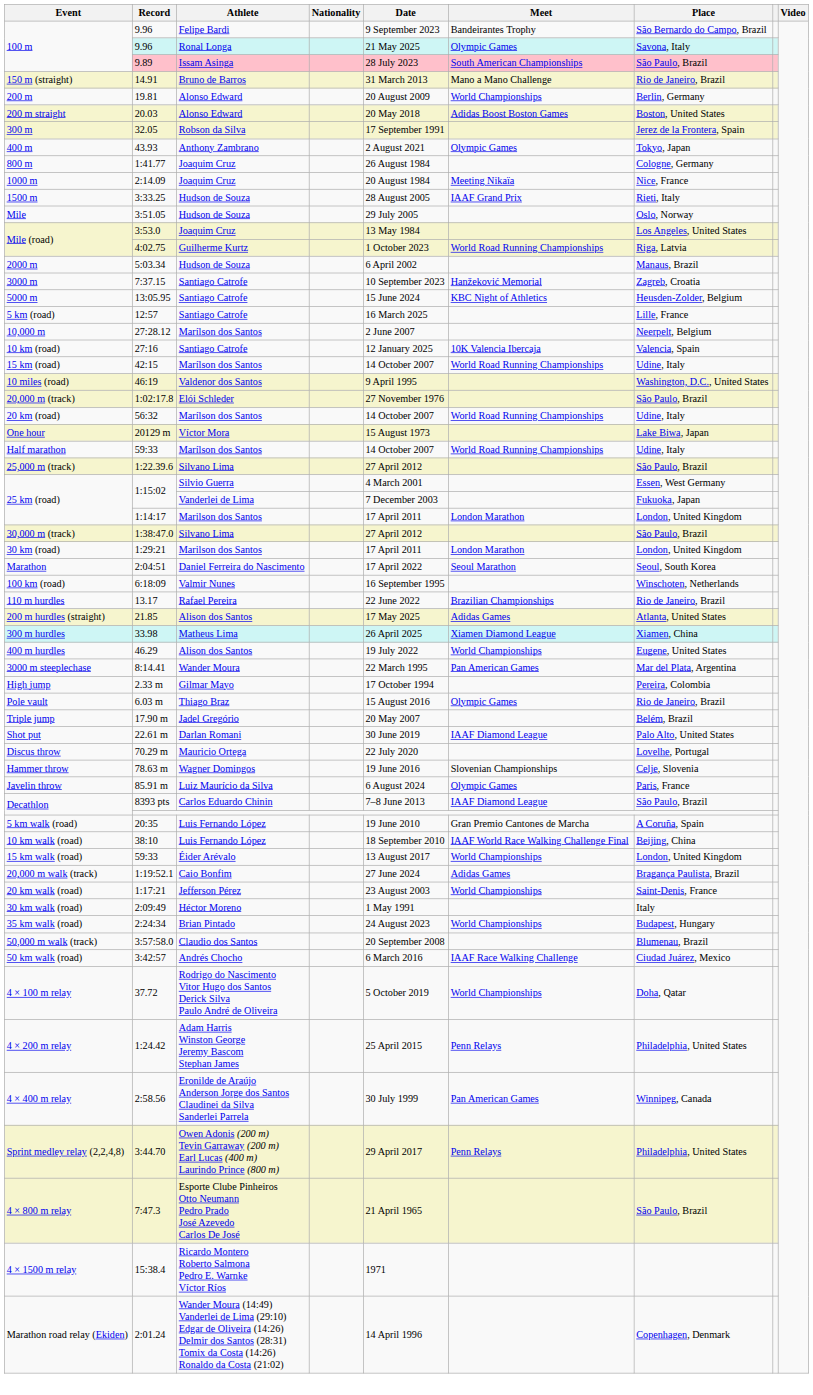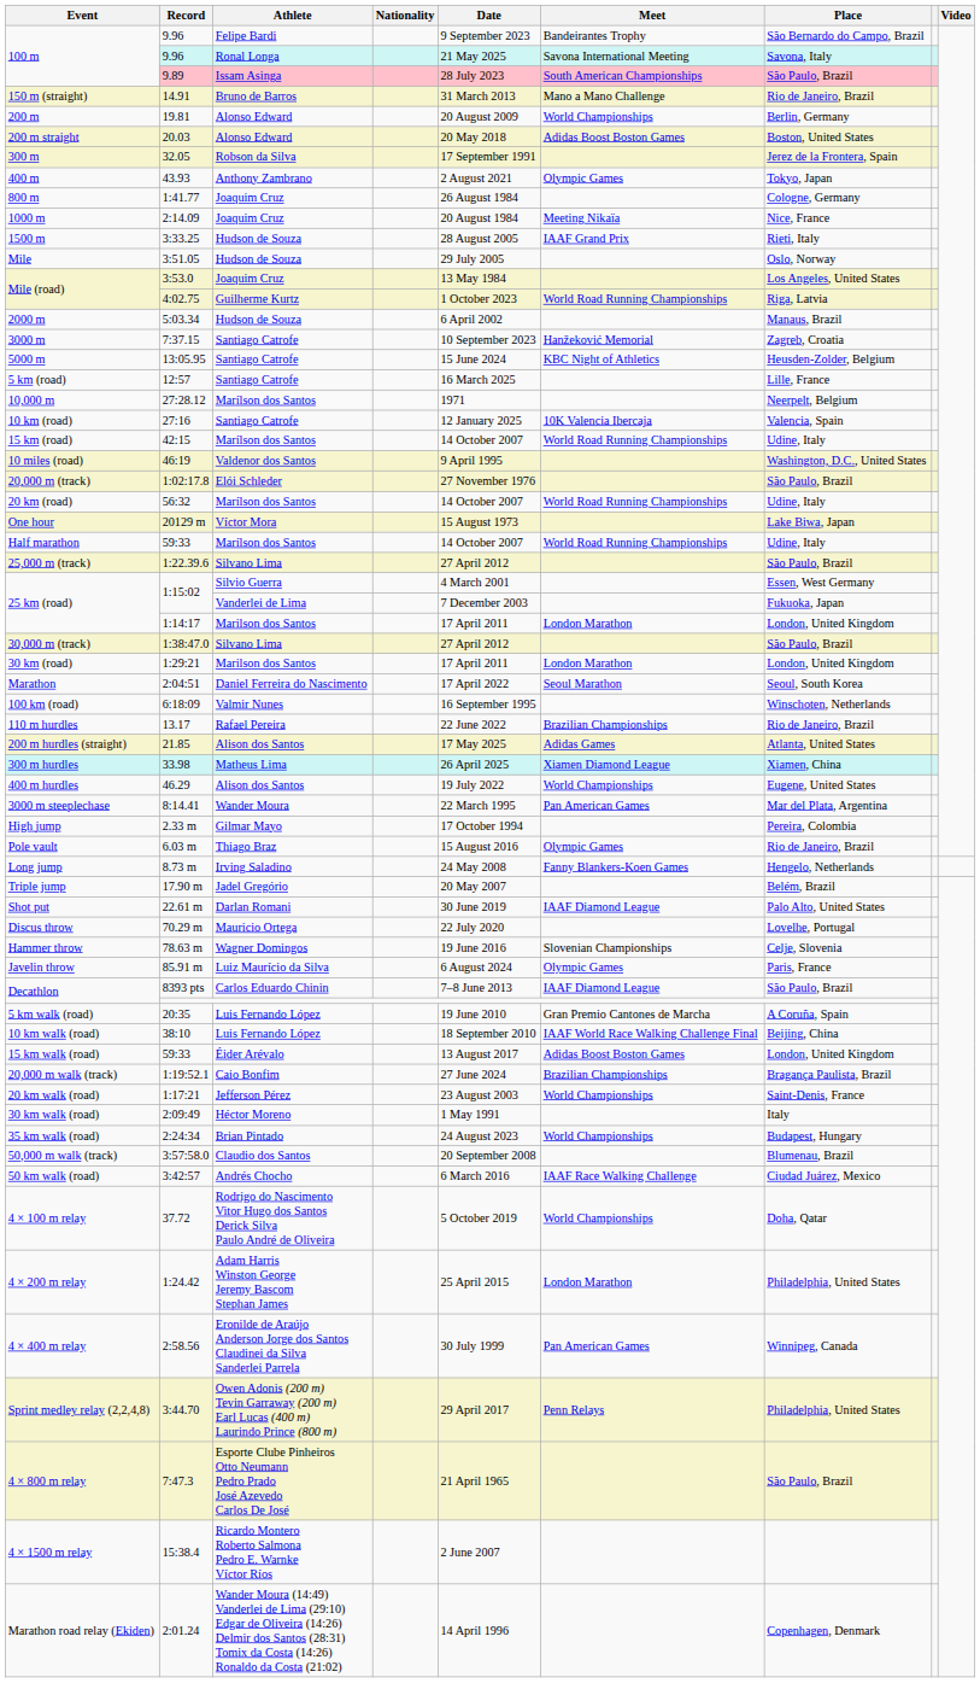 <table class="wikitable" style="font-size:95%; width: 95%;">
 <tr>
 <th>Event</th>
 <th>Record</th>
 <th>Athlete</th>
 <th>Nationality</th>
 <th>Date</th>
 <th>Meet</th>
 <th>Place</th>
 <th></th>
 <th>Video</th>
 </tr>
 <tr>
 <td rowspan=3><a href='#'>100 m</a></td>
 <td>9.96 </td>
 <td><a href='#'>Felipe Bardi</a></td>
 <td></td>
 <td>9 September 2023</td>
 <td>Bandeirantes Trophy</td>
 <td><a href='#'>São Bernardo do Campo</a>, Brazil</td>
 <td></td>
 </tr>
 <tr bgcolor=#CEF6F5>
 <td>9.96 </td>
 <td><a href='#'>Ronal Longa</a></td>
 <td></td>
 <td>21 May 2025</td>
-<td><a href='#'>Olympic Games</a></td>
+<td>Savona International Meeting</td>
 <td><a href='#'>Savona</a>, Italy</td>
 <td></td>
 </tr>
 <tr style="background:pink">
 <td>9.89 </td>
 <td><a href='#'>Issam Asinga</a></td>
 <td></td>
 <td>28 July 2023</td>
 <td><a href='#'>South American Championships</a></td>
 <td><a href='#'>São Paulo</a>, Brazil</td>
 <td></td>
 </tr>
 <tr style="background:#f6F5CE;">
 <td><a href='#'>150 m</a> (straight)</td>
 <td>14.91 </td>
 <td><a href='#'>Bruno de Barros</a></td>
 <td></td>
 <td>31 March 2013</td>
 <td>Mano a Mano Challenge</td>
 <td><a href='#'>Rio de Janeiro</a>, Brazil</td>
 <td></td>
 </tr>
 <tr>
 <td><a href='#'>200 m</a></td>
 <td>19.81 </td>
 <td><a href='#'>Alonso Edward</a></td>
 <td></td>
 <td>20 August 2009</td>
 <td><a href='#'>World Championships</a></td>
 <td><a href='#'>Berlin</a>, Germany</td>
 <td></td>
 </tr>
 <tr style="background:#f6F5CE;">
 <td><a href='#'>200 m straight</a></td>
 <td>20.03 </td>
 <td><a href='#'>Alonso Edward</a></td>
 <td></td>
 <td>20 May 2018</td>
 <td><a href='#'>Adidas Boost Boston Games</a></td>
 <td><a href='#'>Boston</a>, United States</td>
 <td></td>
 </tr>
 <tr style="background:#f6F5CE;">
 <td><a href='#'>300 m</a></td>
 <td>32.05</td>
 <td><a href='#'>Robson da Silva</a></td>
 <td></td>
 <td>17 September 1991</td>
 <td></td>
 <td><a href='#'>Jerez de la Frontera</a>, Spain</td>
 <td></td>
 </tr>
 <tr>
 <td><a href='#'>400 m</a></td>
 <td>43.93</td>
 <td><a href='#'>Anthony Zambrano</a></td>
 <td></td>
 <td>2 August 2021</td>
 <td><a href='#'>Olympic Games</a></td>
 <td><a href='#'>Tokyo</a>, Japan</td>
 <td></td>
 </tr>
 <tr>
 <td><a href='#'>800 m</a></td>
 <td>1:41.77</td>
 <td><a href='#'>Joaquim Cruz</a></td>
 <td></td>
 <td>26 August 1984</td>
 <td></td>
 <td><a href='#'>Cologne</a>, Germany</td>
 <td></td>
 </tr>
 <tr>
 <td><a href='#'>1000 m</a></td>
 <td>2:14.09</td>
 <td><a href='#'>Joaquim Cruz</a></td>
 <td></td>
 <td>20 August 1984</td>
 <td><a href='#'>Meeting Nikaïa</a></td>
 <td><a href='#'>Nice</a>, France</td>
 <td></td>
 </tr>
 <tr>
 <td><a href='#'>1500 m</a></td>
 <td>3:33.25</td>
 <td><a href='#'>Hudson de Souza</a></td>
 <td></td>
 <td>28 August 2005</td>
 <td><a href='#'>IAAF Grand Prix</a></td>
 <td><a href='#'>Rieti</a>, Italy</td>
 <td></td>
 </tr>
 <tr>
 <td><a href='#'>Mile</a></td>
 <td>3:51.05</td>
 <td><a href='#'>Hudson de Souza</a></td>
 <td></td>
 <td>29 July 2005</td>
 <td></td>
 <td><a href='#'>Oslo</a>, Norway</td>
 <td></td>
 </tr>
 <tr style="background:#f6F5CE;">
 <td rowspan=2><a href='#'>Mile</a> (road)</td>
 <td>3:53.0 </td>
 <td><a href='#'>Joaquim Cruz</a></td>
 <td></td>
 <td>13 May 1984</td>
 <td></td>
 <td><a href='#'>Los Angeles</a>, United States</td>
 <td></td>
 </tr>
 <tr style="background:#f6F5CE;">
 <td>4:02.75</td>
 <td><a href='#'>Guilherme Kurtz</a></td>
 <td></td>
 <td>1 October 2023</td>
 <td><a href='#'>World Road Running Championships</a></td>
 <td><a href='#'>Riga</a>, Latvia</td>
 <td></td>
 </tr>
 <tr>
 <td><a href='#'>2000 m</a></td>
 <td>5:03.34</td>
 <td><a href='#'>Hudson de Souza</a></td>
 <td></td>
 <td>6 April 2002</td>
 <td></td>
 <td><a href='#'>Manaus</a>, Brazil</td>
 <td></td>
 </tr>
 <tr>
 <td><a href='#'>3000 m</a></td>
 <td>7:37.15</td>
 <td><a href='#'>Santiago Catrofe</a></td>
 <td></td>
 <td>10 September 2023</td>
 <td><a href='#'>Hanžeković Memorial</a></td>
 <td><a href='#'>Zagreb</a>, Croatia</td>
 <td></td>
 </tr>
 <tr>
 <td><a href='#'>5000 m</a></td>
 <td>13:05.95</td>
 <td><a href='#'>Santiago Catrofe</a></td>
 <td></td>
 <td>15 June 2024</td>
 <td><a href='#'>KBC Night of Athletics</a></td>
 <td><a href='#'>Heusden-Zolder</a>, Belgium</td>
 <td></td>
 </tr>
 <tr>
 <td><a href='#'>5 km</a> (road)</td>
 <td>12:57</td>
 <td><a href='#'>Santiago Catrofe</a></td>
 <td></td>
 <td>16 March 2025</td>
 <td></td>
 <td><a href='#'>Lille</a>, France</td>
 <td></td>
 </tr>
 <tr>
 <td><a href='#'>10,000 m</a></td>
 <td>27:28.12</td>
 <td><a href='#'>Marílson dos Santos</a></td>
 <td></td>
-<td>2 June 2007</td>
+<td>1971</td>
 <td></td>
 <td><a href='#'>Neerpelt</a>, Belgium</td>
 <td></td>
 </tr>
 <tr>
 <td><a href='#'>10 km</a> (road)</td>
 <td>27:16</td>
 <td><a href='#'>Santiago Catrofe</a></td>
 <td></td>
 <td>12 January 2025</td>
 <td><a href='#'>10K Valencia Ibercaja</a></td>
 <td><a href='#'>Valencia</a>, Spain</td>
 <td></td>
 </tr>
 <tr>
 <td><a href='#'>15 km</a> (road)</td>
 <td>42:15</td>
 <td><a href='#'>Marílson dos Santos</a></td>
 <td></td>
 <td>14 October 2007</td>
 <td><a href='#'>World Road Running Championships</a></td>
 <td><a href='#'>Udine</a>, Italy</td>
 <td></td>
 </tr>
 <tr style="background:#f6F5CE;">
 <td><a href='#'>10 miles</a> (road)</td>
 <td>46:19</td>
 <td><a href='#'>Valdenor dos Santos</a></td>
 <td></td>
 <td>9 April 1995</td>
 <td></td>
 <td><a href='#'>Washington, D.C.</a>, United States</td>
 <td></td>
 </tr>
 <tr style="background:#f6F5CE;">
 <td><a href='#'>20,000 m</a> (track)</td>
 <td>1:02:17.8</td>
 <td><a href='#'>Elói Schleder</a></td>
 <td></td>
 <td>27 November 1976</td>
 <td></td>
 <td><a href='#'>São Paulo</a>, Brazil</td>
 <td></td>
 </tr>
 <tr>
 <td><a href='#'>20 km</a> (road)</td>
 <td>56:32</td>
 <td><a href='#'>Marílson dos Santos</a></td>
 <td></td>
 <td>14 October 2007</td>
 <td><a href='#'>World Road Running Championships</a></td>
 <td><a href='#'>Udine</a>, Italy</td>
 <td></td>
 </tr>
 <tr style="background:#f6F5CE;">
 <td><a href='#'>One hour</a></td>
 <td>20129 m</td>
 <td><a href='#'>Víctor Mora</a></td>
 <td></td>
 <td>15 August 1973</td>
 <td></td>
 <td><a href='#'>Lake Biwa</a>, Japan</td>
 <td></td>
 </tr>
 <tr>
 <td><a href='#'>Half marathon</a></td>
 <td>59:33</td>
 <td><a href='#'>Marílson dos Santos</a></td>
 <td></td>
 <td>14 October 2007</td>
 <td><a href='#'>World Road Running Championships</a></td>
 <td><a href='#'>Udine</a>, Italy</td>
 <td></td>
 </tr>
 <tr style="background:#f6F5CE;">
 <td><a href='#'>25,000 m</a> (track)</td>
 <td>1:22.39.6</td>
 <td><a href='#'>Silvano Lima</a></td>
 <td></td>
 <td>27 April 2012</td>
 <td></td>
 <td><a href='#'>São Paulo</a>, Brazil</td>
 <td></td>
 </tr>
 <tr>
 <td rowspan=3><a href='#'>25 km</a> (road)</td>
 <td rowspan=2>1:15:02</td>
 <td><a href='#'>Silvio Guerra</a></td>
 <td></td>
 <td>4 March 2001</td>
 <td></td>
 <td><a href='#'>Essen</a>, West Germany</td>
 <td></td>
 </tr>
 <tr>
 <td><a href='#'>Vanderlei de Lima</a></td>
 <td></td>
 <td>7 December 2003</td>
 <td></td>
 <td><a href='#'>Fukuoka</a>, Japan</td>
 <td></td>
 </tr>
 <tr>
 <td>1:14:17 </td>
 <td><a href='#'>Marilson dos Santos</a></td>
 <td></td>
 <td>17 April 2011</td>
 <td><a href='#'>London Marathon</a></td>
 <td><a href='#'>London</a>, United Kingdom</td>
 <td></td>
 </tr>
 <tr style="background:#f6F5CE;">
 <td><a href='#'>30,000 m</a> (track)</td>
 <td>1:38:47.0</td>
 <td><a href='#'>Silvano Lima</a></td>
 <td></td>
 <td>27 April 2012</td>
 <td></td>
 <td><a href='#'>São Paulo</a>, Brazil</td>
 <td></td>
 </tr>
 <tr>
 <td><a href='#'>30 km</a> (road)</td>
 <td>1:29:21</td>
 <td><a href='#'>Marilson dos Santos</a></td>
 <td></td>
 <td>17 April 2011</td>
 <td><a href='#'>London Marathon</a></td>
 <td><a href='#'>London</a>, United Kingdom</td>
 <td></td>
 </tr>
 <tr>
 <td><a href='#'>Marathon</a></td>
 <td>2:04:51</td>
 <td><a href='#'>Daniel Ferreira do Nascimento</a></td>
 <td></td>
 <td>17 April 2022</td>
 <td><a href='#'>Seoul Marathon</a></td>
 <td><a href='#'>Seoul</a>, South Korea</td>
 <td></td>
 </tr>
 <tr>
 <td><a href='#'>100 km</a> (road)</td>
 <td>6:18:09 </td>
 <td><a href='#'>Valmir Nunes</a></td>
 <td></td>
 <td>16 September 1995</td>
 <td></td>
 <td><a href='#'>Winschoten</a>, Netherlands</td>
 <td></td>
 </tr>
 <tr>
 <td><a href='#'>110 m hurdles</a></td>
 <td>13.17 </td>
 <td><a href='#'>Rafael Pereira</a></td>
 <td></td>
 <td>22 June 2022</td>
 <td><a href='#'>Brazilian Championships</a></td>
 <td><a href='#'>Rio de Janeiro</a>, Brazil</td>
 <td></td>
 </tr>
 <tr style="background:#f6F5CE;">
 <td><a href='#'>200 m hurdles</a> (straight)</td>
 <td>21.85 </td>
 <td><a href='#'>Alison dos Santos</a></td>
 <td></td>
 <td>17 May 2025</td>
 <td><a href='#'>Adidas Games</a></td>
 <td><a href='#'>Atlanta</a>, United States</td>
 <td></td>
 </tr>
 <tr bgcolor=#CEF6F5>
 <td><a href='#'>300 m hurdles</a></td>
 <td>33.98</td>
 <td><a href='#'>Matheus Lima</a></td>
 <td></td>
 <td>26 April 2025</td>
 <td><a href='#'>Xiamen Diamond League</a></td>
 <td><a href='#'>Xiamen</a>, China</td>
 <td></td>
 </tr>
 <tr>
 <td><a href='#'>400 m hurdles</a></td>
 <td>46.29</td>
 <td><a href='#'>Alison dos Santos</a></td>
 <td></td>
 <td>19 July 2022</td>
 <td><a href='#'>World Championships</a></td>
 <td><a href='#'>Eugene</a>, United States</td>
 <td></td>
 </tr>
 <tr>
 <td><a href='#'>3000 m steeplechase</a></td>
 <td>8:14.41</td>
 <td><a href='#'>Wander Moura</a></td>
 <td></td>
 <td>22 March 1995</td>
 <td><a href='#'>Pan American Games</a></td>
 <td><a href='#'>Mar del Plata</a>, Argentina</td>
 <td></td>
 </tr>
 <tr>
 <td><a href='#'>High jump</a></td>
 <td>2.33 m </td>
 <td><a href='#'>Gilmar Mayo</a></td>
 <td></td>
 <td>17 October 1994</td>
 <td></td>
 <td><a href='#'>Pereira</a>, Colombia</td>
 <td></td>
 </tr>
 <tr>
 <td><a href='#'>Pole vault</a></td>
 <td>6.03 m</td>
 <td><a href='#'>Thiago Braz</a></td>
 <td></td>
 <td>15 August 2016</td>
 <td><a href='#'>Olympic Games</a></td>
 <td><a href='#'>Rio de Janeiro</a>, Brazil</td>
 <td></td>
 </tr>
 <tr>
+<td><a href='#'>Long jump</a></td>
+<td>8.73 m </td>
+<td><a href='#'>Irving Saladino</a></td>
+<td></td>
+<td>24 May 2008</td>
+<td><a href='#'>Fanny Blankers-Koen Games</a></td>
+<td><a href='#'>Hengelo</a>, Netherlands</td>
+<td></td>
+<td></td>
+</tr>
+<tr>
 <td><a href='#'>Triple jump</a></td>
 <td>17.90 m </td>
 <td><a href='#'>Jadel Gregório</a></td>
 <td></td>
 <td>20 May 2007</td>
 <td></td>
 <td><a href='#'>Belém</a>, Brazil</td>
 <td></td>
 </tr>
 <tr>
 <td><a href='#'>Shot put</a></td>
 <td>22.61 m</td>
 <td><a href='#'>Darlan Romani</a></td>
 <td></td>
 <td>30 June 2019</td>
 <td><a href='#'>IAAF Diamond League</a></td>
 <td><a href='#'>Palo Alto</a>, United States</td>
 <td></td>
 </tr>
 <tr>
 <td><a href='#'>Discus throw</a></td>
 <td>70.29 m</td>
 <td><a href='#'>Mauricio Ortega</a></td>
 <td></td>
 <td>22 July 2020</td>
 <td></td>
 <td><a href='#'>Lovelhe</a>, Portugal</td>
 <td></td>
 </tr>
 <tr>
 <td><a href='#'>Hammer throw</a></td>
 <td>78.63 m</td>
 <td><a href='#'>Wagner Domingos</a></td>
 <td></td>
 <td>19 June 2016</td>
 <td>Slovenian Championships</td>
 <td><a href='#'>Celje</a>, Slovenia</td>
 <td></td>
 </tr>
 <tr>
 <td><a href='#'>Javelin throw</a></td>
 <td>85.91 m</td>
 <td><a href='#'>Luiz Maurício da Silva</a></td>
 <td></td>
 <td>6 August 2024</td>
 <td><a href='#'>Olympic Games</a></td>
 <td><a href='#'>Paris</a>, France</td>
 <td></td>
 </tr>
 <tr>
 <td rowspan=2><a href='#'>Decathlon</a></td>
 <td>8393 pts</td>
 <td><a href='#'>Carlos Eduardo Chinin</a></td>
 <td></td>
 <td>7–8 June 2013</td>
 <td><a href='#'>IAAF Diamond League</a></td>
 <td><a href='#'>São Paulo</a>, Brazil</td>
 <td></td>
 </tr>
 <tr>
 <td colspan=6></td>
 <td></td>
 </tr>
 <tr>
 <td><a href='#'>5 km walk</a> (road)</td>
 <td>20:35</td>
 <td><a href='#'>Luis Fernando López</a></td>
 <td></td>
 <td>19 June 2010</td>
 <td>Gran Premio Cantones de Marcha</td>
 <td><a href='#'>A Coruña</a>, Spain</td>
 <td></td>
 </tr>
 <tr>
 <td><a href='#'>10 km walk</a> (road)</td>
 <td>38:10</td>
 <td><a href='#'>Luis Fernando López</a></td>
 <td></td>
 <td>18 September 2010</td>
 <td><a href='#'>IAAF World Race Walking Challenge Final</a></td>
 <td><a href='#'>Beijing</a>, China</td>
 <td></td>
 </tr>
 <tr>
 <td><a href='#'>15 km walk</a> (road)</td>
 <td>59:33</td>
 <td><a href='#'>Éider Arévalo</a></td>
 <td></td>
 <td>13 August 2017</td>
-<td><a href='#'>World Championships</a></td>
+<td><a href='#'>Adidas Boost Boston Games</a></td>
 <td><a href='#'>London</a>, United Kingdom</td>
 <td></td>
 </tr>
 <tr>
 <td><a href='#'>20,000 m walk</a> (track)</td>
 <td>1:19:52.1 </td>
 <td><a href='#'>Caio Bonfim</a></td>
 <td></td>
 <td>27 June 2024</td>
-<td><a href='#'>Adidas Games</a></td>
+<td><a href='#'>Brazilian Championships</a></td>
 <td><a href='#'>Bragança Paulista</a>, Brazil</td>
 <td></td>
 </tr>
 <tr>
 <td><a href='#'>20 km walk</a> (road)</td>
 <td>1:17:21</td>
 <td><a href='#'>Jefferson Pérez</a></td>
 <td></td>
 <td>23 August 2003</td>
 <td><a href='#'>World Championships</a></td>
 <td><a href='#'>Saint-Denis</a>, France</td>
 <td></td>
 </tr>
 <tr>
 <td><a href='#'>30 km walk</a> (road)</td>
 <td>2:09:49</td>
 <td><a href='#'>Héctor Moreno</a></td>
 <td></td>
 <td>1 May 1991</td>
 <td></td>
 <td>Italy</td>
 <td></td>
 </tr>
 <tr>
 <td><a href='#'>35 km walk</a> (road)</td>
 <td>2:24:34</td>
 <td><a href='#'>Brian Pintado</a></td>
 <td></td>
 <td>24 August 2023</td>
 <td><a href='#'>World Championships</a></td>
 <td><a href='#'>Budapest</a>, Hungary</td>
 <td></td>
 </tr>
 <tr>
 <td><a href='#'>50,000 m walk</a> (track)</td>
 <td>3:57:58.0</td>
 <td><a href='#'>Claudio dos Santos</a></td>
 <td></td>
 <td>20 September 2008</td>
 <td></td>
 <td><a href='#'>Blumenau</a>, Brazil</td>
 <td></td>
 </tr>
 <tr>
 <td><a href='#'>50 km walk</a> (road)</td>
 <td>3:42:57 </td>
 <td><a href='#'>Andrés Chocho</a></td>
 <td></td>
 <td>6 March 2016</td>
 <td><a href='#'>IAAF Race Walking Challenge</a></td>
 <td><a href='#'>Ciudad Juárez</a>, Mexico</td>
 <td></td>
 </tr>
 <tr>
 <td><a href='#'>4 × 100 m relay</a></td>
 <td>37.72</td>
 <td><a href='#'>Rodrigo do Nascimento</a><br><a href='#'>Vitor Hugo dos Santos</a><br><a href='#'>Derick Silva</a><br><a href='#'>Paulo André de Oliveira</a></td>
 <td></td>
 <td>5 October 2019</td>
 <td><a href='#'>World Championships</a></td>
 <td><a href='#'>Doha</a>, Qatar</td>
 <td></td>
 </tr>
 <tr>
 <td><a href='#'>4 × 200 m relay</a></td>
 <td>1:24.42</td>
 <td><a href='#'>Adam Harris</a><br><a href='#'>Winston George</a><br><a href='#'>Jeremy Bascom</a><br><a href='#'>Stephan James</a></td>
 <td></td>
 <td>25 April 2015</td>
-<td><a href='#'>Penn Relays</a></td>
+<td><a href='#'>London Marathon</a></td>
 <td><a href='#'>Philadelphia</a>, United States</td>
 <td></td>
 </tr>
 <tr>
 <td><a href='#'>4 × 400 m relay</a></td>
 <td>2:58.56</td>
 <td><a href='#'>Eronilde de Araújo</a><br><a href='#'>Anderson Jorge dos Santos</a><br><a href='#'>Claudinei da Silva</a><br><a href='#'>Sanderlei Parrela</a></td>
 <td></td>
 <td>30 July 1999</td>
 <td><a href='#'>Pan American Games</a></td>
 <td><a href='#'>Winnipeg</a>, Canada</td>
 <td></td>
 </tr>
 <tr style="background:#f6F5CE;">
 <td><a href='#'>Sprint medley relay</a> (2,2,4,8)</td>
 <td>3:44.70</td>
 <td><a href='#'>Owen Adonis</a> <em>(200 m)</em><br><a href='#'>Tevin Garraway</a> <em>(200 m)</em><br><a href='#'>Earl Lucas</a> <em>(400 m)</em><br><a href='#'>Laurindo Prince</a> <em>(800 m)</em></td>
 <td></td>
 <td>29 April 2017</td>
 <td><a href='#'>Penn Relays</a></td>
 <td><a href='#'>Philadelphia</a>, United States</td>
 <td></td>
 </tr>
 <tr style="background:#f6F5CE;">
 <td><a href='#'>4 × 800 m relay</a></td>
 <td>7:47.3</td>
 <td>Esporte Clube Pinheiros<br><a href='#'>Otto Neumann</a><br><a href='#'>Pedro Prado</a><br><a href='#'>José Azevedo</a><br><a href='#'>Carlos De José</a></td>
 <td></td>
 <td>21 April 1965</td>
 <td></td>
 <td><a href='#'>São Paulo</a>, Brazil</td>
 <td></td>
 </tr>
 <tr>
 <td><a href='#'>4 × 1500 m relay</a></td>
 <td>15:38.4 </td>
 <td><a href='#'>Ricardo Montero</a><br><a href='#'>Roberto Salmona</a><br><a href='#'>Pedro E. Warnke</a><br><a href='#'>Víctor Ríos</a></td>
 <td></td>
-<td>1971</td>
+<td>2 June 2007</td>
 <td></td>
 <td></td>
 <td></td>
 </tr>
 <tr>
 <td>Marathon road relay (<a href='#'>Ekiden</a>)</td>
 <td>2:01.24 </td>
 <td><a href='#'>Wander Moura</a> (14:49)<br><a href='#'>Vanderlei de Lima</a> (29:10)<br><a href='#'>Edgar de Oliveira</a> (14:26)<br><a href='#'>Delmir dos Santos</a> (28:31)<br><a href='#'>Tomix da Costa</a> (14:26)<br><a href='#'>Ronaldo da Costa</a> (21:02)</td>
 <td></td>
 <td>14 April 1996</td>
 <td></td>
 <td><a href='#'>Copenhagen</a>, Denmark</td>
 <td></td>
 </tr>
 </table>
